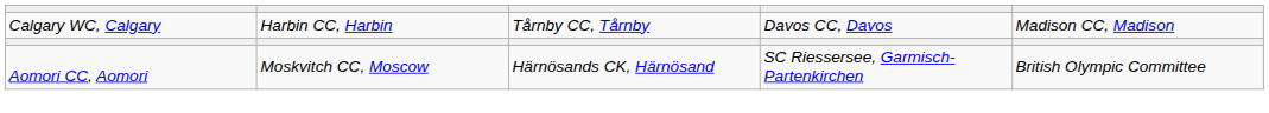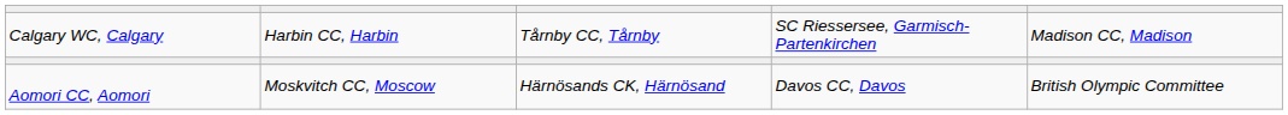 <table class="wikitable">
 <tr>
 <th style="background:#efefef; width:20%"></th>
 <th style="background:#efefef; width:20%"></th>
 <th style="background:#efefef; width:20%"></th>
 <th style="background:#efefef; width:20%"></th>
 <th style="background:#efefef; width:20%"></th>
 </tr>
 <tr align=center>
 <td align=left><em>Calgary WC, <a href='#'>Calgary</a></em> </td>
 <td align=left><em>Harbin CC, <a href='#'>Harbin</a></em> </td>
 <td align=left><em>Tårnby CC, <a href='#'>Tårnby</a></em> </td>
-<td align=left><em>Davos CC, <a href='#'>Davos</a></em> </td>
+<td align=left><em>SC Riessersee, <a href='#'>Garmisch-Partenkirchen</a></em> </td>
 <td align=left><em>Madison CC, <a href='#'>Madison</a></em> </td>
 </tr>
 <tr>
 <th style="background:#efefef; width:20%;"></th>
 <th style="background:#efefef; width:20%;"></th>
 <th style="background:#efefef; width:20%;"></th>
 <th style="background:#efefef; width:20%;"></th>
 <th style="background:#efefef; width:20%;"></th>
 </tr>
 <tr align=center>
 <td align=left><br><em><a href='#'>Aomori CC</a>, <a href='#'>Aomori</a></em> </td>
 <td align=left><em>Moskvitch CC, <a href='#'>Moscow</a></em> </td>
 <td align=left><em>Härnösands CK, <a href='#'>Härnösand</a></em> </td>
-<td align=left><em>SC Riessersee, <a href='#'>Garmisch-Partenkirchen</a></em> </td>
+<td align=left><em>Davos CC, <a href='#'>Davos</a></em> </td>
 <td align=left><em>British Olympic Committee</em> </td>
 </tr>
 </table>
